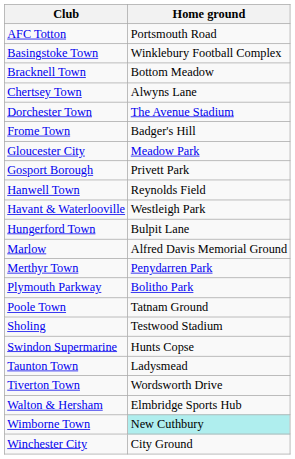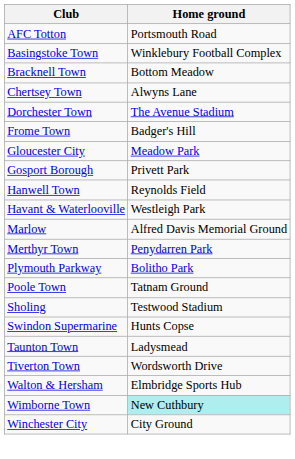 <table class="wikitable">
 <tr>
 <th>Club</th>
 <th>Home ground</th>
 </tr>
 <tr>
 <td><a href='#'>AFC Totton</a></td>
 <td>Portsmouth Road</td>
 </tr>
 <tr>
 <td><a href='#'>Basingstoke Town</a></td>
 <td>Winklebury Football Complex</td>
 </tr>
 <tr>
 <td><a href='#'>Bracknell Town</a></td>
 <td>Bottom Meadow</td>
 </tr>
 <tr>
 <td><a href='#'>Chertsey Town</a></td>
 <td>Alwyns Lane</td>
 </tr>
 <tr>
 <td><a href='#'>Dorchester Town</a></td>
 <td><a href='#'>The Avenue Stadium</a></td>
 </tr>
 <tr>
 <td><a href='#'>Frome Town</a></td>
 <td>Badger's Hill</td>
 </tr>
 <tr>
 <td><a href='#'>Gloucester City</a></td>
 <td><a href='#'>Meadow Park</a></td>
 </tr>
 <tr>
 <td><a href='#'>Gosport Borough</a></td>
 <td>Privett Park</td>
 </tr>
 <tr>
 <td><a href='#'>Hanwell Town</a></td>
 <td>Reynolds Field</td>
 </tr>
 <tr>
 <td><a href='#'>Havant & Waterlooville</a></td>
 <td>Westleigh Park</td>
 </tr>
 <tr>
-<td><a href='#'>Hungerford Town</a></td>
-<td>Bulpit Lane</td>
-</tr>
-<tr>
 <td><a href='#'>Marlow</a></td>
 <td>Alfred Davis Memorial Ground</td>
 </tr>
 <tr>
 <td><a href='#'>Merthyr Town</a></td>
 <td><a href='#'>Penydarren Park</a></td>
 </tr>
 <tr>
 <td><a href='#'>Plymouth Parkway</a></td>
 <td><a href='#'>Bolitho Park</a></td>
 </tr>
 <tr>
 <td><a href='#'>Poole Town</a></td>
 <td>Tatnam Ground</td>
 </tr>
 <tr>
 <td><a href='#'>Sholing</a></td>
 <td>Testwood Stadium</td>
 </tr>
 <tr>
 <td><a href='#'>Swindon Supermarine</a></td>
 <td>Hunts Copse</td>
 </tr>
 <tr>
 <td><a href='#'>Taunton Town</a></td>
 <td>Ladysmead</td>
 </tr>
 <tr>
 <td><a href='#'>Tiverton Town</a></td>
 <td>Wordsworth Drive</td>
 </tr>
 <tr>
 <td><a href='#'>Walton & Hersham</a></td>
 <td>Elmbridge Sports Hub</td>
 </tr>
 <tr>
 <td><a href='#'>Wimborne Town</a></td>
 <td style="background: paleturquoise;">New Cuthbury</td>
 </tr>
 <tr>
 <td><a href='#'>Winchester City</a></td>
 <td>City Ground</td>
 </tr>
 </table>
